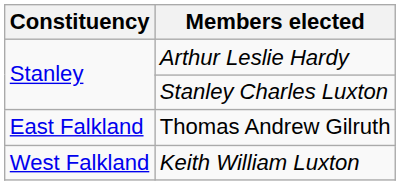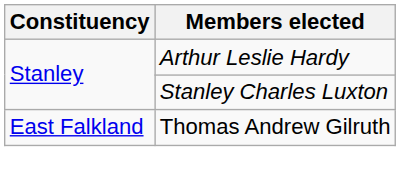 <table class="wikitable">
 <tr>
 <th>Constituency</th>
 <th>Members elected</th>
 </tr>
 <tr>
 <td rowspan="2"><a href='#'>Stanley</a></td>
 <td><em>Arthur Leslie Hardy</em></td>
 </tr>
 <tr>
 <td><em>Stanley Charles Luxton</em></td>
 </tr>
 <tr>
 <td><a href='#'>East Falkland</a></td>
 <td>Thomas Andrew Gilruth</td>
 </tr>
-<tr>
-<td><a href='#'>West Falkland</a></td>
-<td><em>Keith William Luxton</em></td>
-</tr>
 </table>
